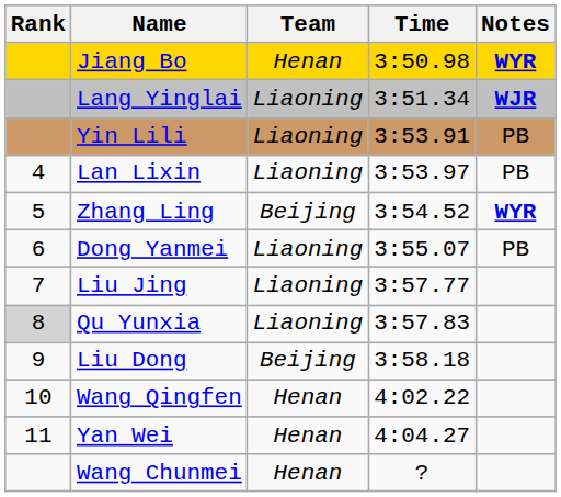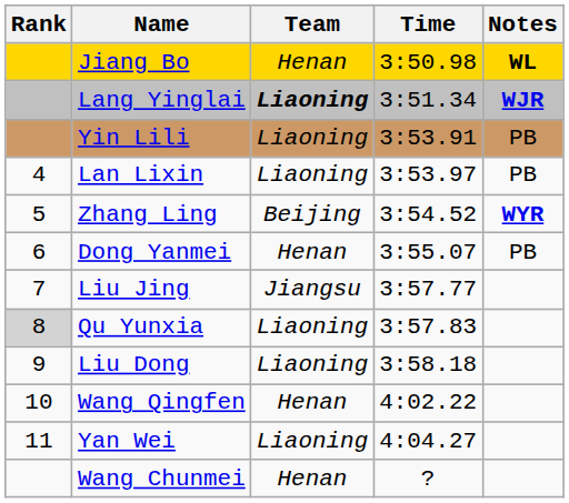 <table class="wikitable sortable" style="text-align:center">
 <tr>
 <th>Rank</th>
 <th>Name</th>
 <th>Team</th>
 <th>Time</th>
 <th>Notes</th>
 </tr>
 <tr bgcolor="gold">
 <td></td>
 <td align="left"><a href='#'>Jiang Bo</a></td>
 <td><em>Henan</em></td>
 <td>3:50.98</td>
-<td><strong><a href='#'>WYR</a></strong></td>
+<td><strong>WL</strong></td>
 </tr>
 <tr bgcolor="silver">
 <td></td>
 <td align="left"><a href='#'>Lang Yinglai</a></td>
-<td><em>Liaoning</em></td>
+<td><strong><em>Liaoning</em></strong></td>
 <td>3:51.34</td>
 <td><strong><a href='#'>WJR</a></strong></td>
 </tr>
 <tr bgcolor="cc9966">
 <td></td>
 <td align="left"><a href='#'>Yin Lili</a></td>
 <td><em>Liaoning</em></td>
 <td>3:53.91</td>
 <td>PB</td>
 </tr>
 <tr>
 <td>4</td>
 <td align="left"><a href='#'>Lan Lixin</a></td>
 <td><em>Liaoning</em></td>
 <td>3:53.97</td>
 <td>PB</td>
 </tr>
 <tr>
 <td>5</td>
 <td align="left"><a href='#'>Zhang Ling</a></td>
 <td><em>Beijing</em></td>
 <td>3:54.52</td>
 <td><strong><a href='#'>WYR</a></strong></td>
 </tr>
 <tr>
 <td>6</td>
 <td align="left"><a href='#'>Dong Yanmei</a></td>
-<td><em>Liaoning</em></td>
+<td><em>Henan</em></td>
 <td>3:55.07</td>
 <td>PB</td>
 </tr>
 <tr>
 <td>7</td>
 <td align="left"><a href='#'>Liu Jing</a></td>
-<td><em>Liaoning</em></td>
+<td><em>Jiangsu</em></td>
 <td>3:57.77</td>
 <td></td>
 </tr>
 <tr>
 <td style="background: lightgrey;">8</td>
 <td align="left"><a href='#'>Qu Yunxia</a></td>
 <td><em>Liaoning</em></td>
 <td>3:57.83</td>
 <td></td>
 </tr>
 <tr>
 <td>9</td>
 <td align="left"><a href='#'>Liu Dong</a></td>
-<td><em>Beijing</em></td>
+<td><em>Liaoning</em></td>
 <td>3:58.18</td>
 <td></td>
 </tr>
 <tr>
 <td>10</td>
 <td align="left"><a href='#'>Wang Qingfen</a></td>
 <td><em>Henan</em></td>
 <td>4:02.22</td>
 <td></td>
 </tr>
 <tr>
 <td>11</td>
 <td align="left"><a href='#'>Yan Wei</a></td>
-<td><em>Henan</em></td>
+<td><em>Liaoning</em></td>
 <td>4:04.27</td>
 <td></td>
 </tr>
 <tr>
 <td></td>
 <td align="left"><a href='#'>Wang Chunmei</a></td>
 <td><em>Henan</em></td>
 <td>?</td>
 <td></td>
 </tr>
 </table>
